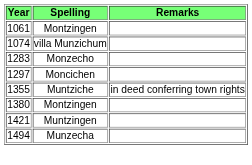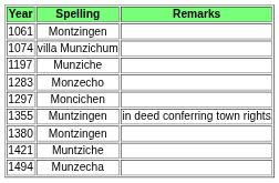 <table border="1">
 <tr style="background:#77ff77">
 <th align="center">Year</th>
 <th>Spelling</th>
 <th>Remarks</th>
 </tr>
 <tr>
 <td class="bgcolor5">1061</td>
 <td align="center">Montzingen</td>
 <td align="center"></td>
 </tr>
 <tr>
 <td class="bgcolor5">1074</td>
 <td align="center">villa Munzichum</td>
 <td align="center"></td>
 </tr>
 <tr>
+<td class="bgcolor5">1197</td>
+<td align="center">Munziche</td>
+<td align="center"></td>
+</tr>
+<tr>
 <td class="bgcolor5">1283</td>
 <td align="center">Monzecho</td>
 <td align="center"></td>
 </tr>
 <tr>
 <td class="bgcolor5">1297</td>
 <td align="center">Moncichen</td>
 <td align="center"></td>
 </tr>
 <tr>
 <td class="bgcolor5">1355</td>
-<td align="center">Muntziche</td>
+<td align="center">Muntzingen</td>
 <td align="center">in deed conferring town rights</td>
 </tr>
 <tr>
 <td class="bgcolor5">1380</td>
 <td align="center">Montzingen</td>
 <td align="center"></td>
 </tr>
 <tr>
 <td class="bgcolor5">1421</td>
-<td align="center">Muntzingen</td>
+<td align="center">Muntziche</td>
 <td align="center"></td>
 </tr>
 <tr>
 <td class="bgcolor5">1494</td>
 <td align="center">Munzecha</td>
 <td align="center"></td>
 </tr>
 </table>
